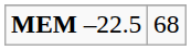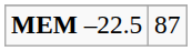 <table class="wikitable">
 <tr align="center">
 </tr>
 <tr align="center">
 <td><strong>MEM</strong> –22.5</td>
-<td>68</td>
+<td>87</td>
 </tr>
 </table>
